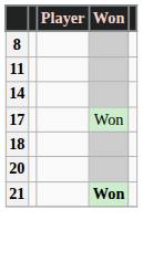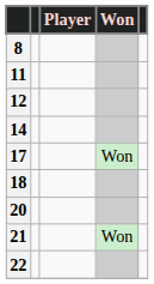 <table class="wikitable sortable" style="text-align:center;">
 <tr>
 <th style="background:#202121; color:#F7D5CF; border:2px solid #898C8F;" scope="col"></th>
 <th style="background:#202121; color:#F7D5CF; border:2px solid #898C8F;" scope="col"></th>
 <th style="background:#202121; color:#F7D5CF; border:2px solid #898C8F;" scope="col">Player</th>
 <th style="background:#202121; color:#F7D5CF; border:2px solid #898C8F;" scope="col">Won</th>
 <th style="background:#202121; color:#F7D5CF; border:2px solid #898C8F;" scope="col"></th>
 </tr>
 <tr>
 <th scope="row">8</th>
 <td></td>
 <td></td>
 <td style="background:#ccc;"></td>
 <td></td>
 </tr>
 <tr>
 <th scope="row">11</th>
+<td></td>
+<td></td>
+<td style="background:#ccc;"></td>
+<td></td>
+</tr>
+<tr>
+<th scope="row">12</th>
 <td></td>
 <td></td>
 <td style="background:#ccc;"></td>
 <td></td>
 </tr>
 <tr>
 <th scope="row">14</th>
 <td></td>
 <td></td>
 <td style="background:#ccc;"></td>
 <td></td>
 </tr>
 <tr>
 <th scope="row">17</th>
 <td></td>
 <td></td>
 <td style="background:#cec;">Won</td>
 <td></td>
 </tr>
 <tr>
 <th scope="row">18</th>
 <td></td>
 <td></td>
 <td style="background:#ccc;"></td>
 <td></td>
 </tr>
 <tr>
 <th scope="row">20</th>
 <td></td>
 <td></td>
 <td style="background:#ccc;"></td>
 <td></td>
 </tr>
 <tr>
 <th scope="row">21</th>
 <td></td>
 <td></td>
-<td style="background:#cec;"><strong>Won</strong></td>
+<td style="background:#cec;">Won</td>
+<td></td>
+</tr>
+<tr>
+<th scope="row">22</th>
+<td></td>
+<td></td>
+<td style="background:#ccc;"></td>
 <td></td>
 </tr>
 <tr>
 </tr>
 </table>
